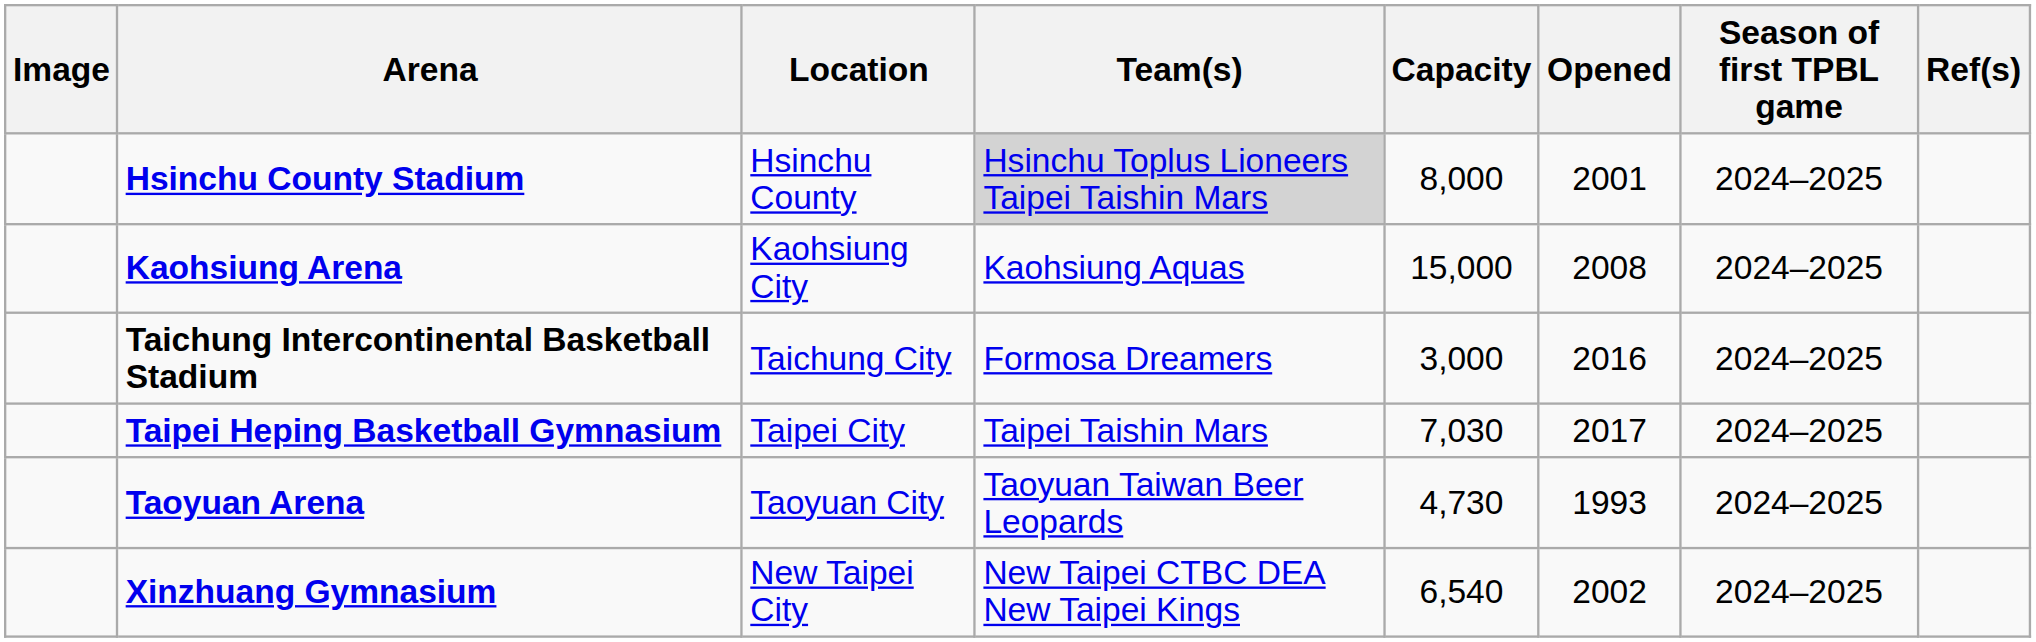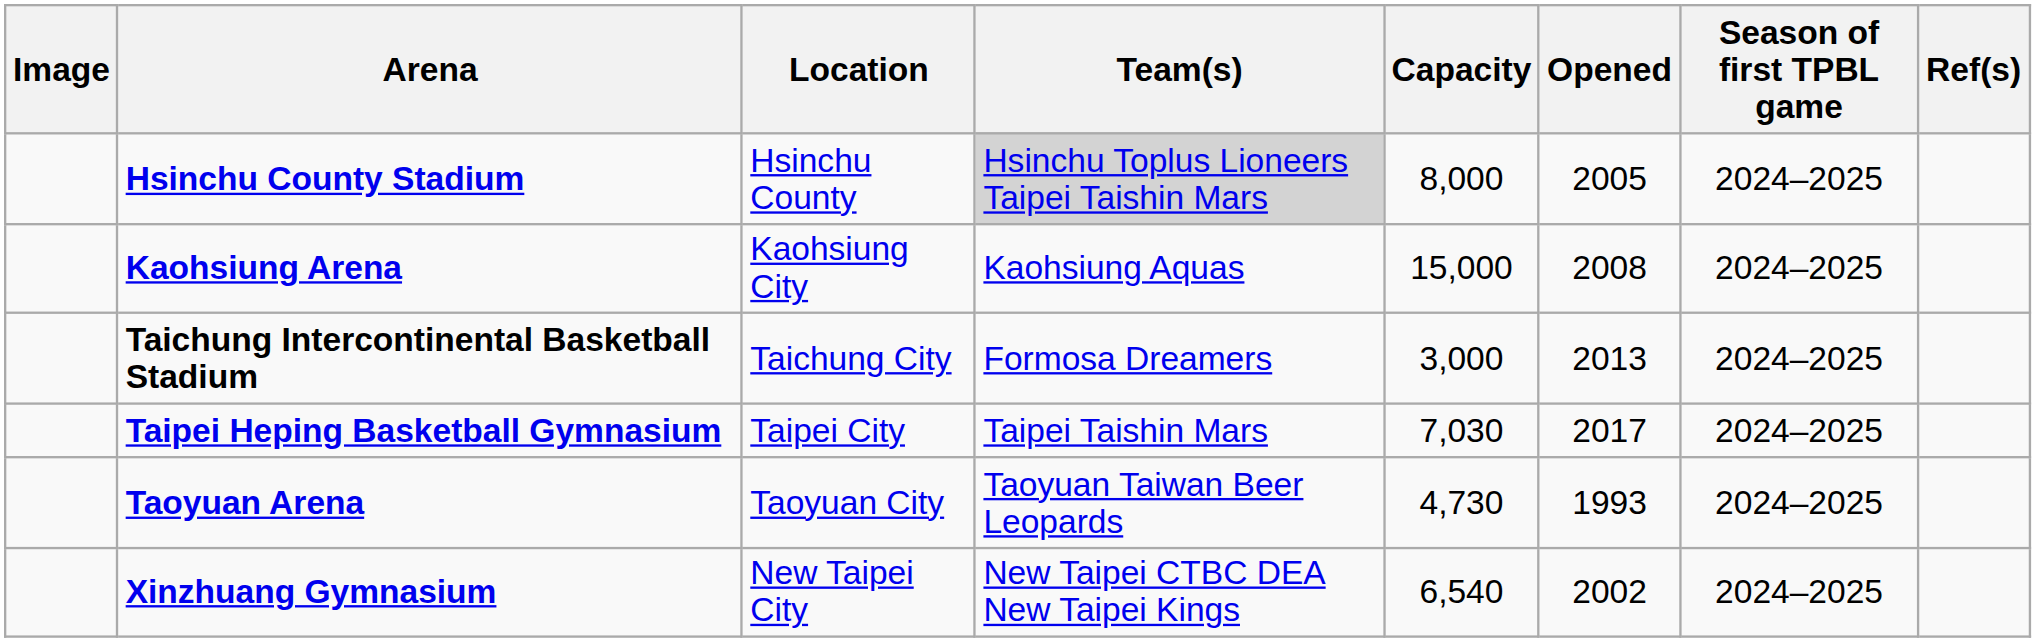 <table class="wikitable sortable plainrowheaders" style="font-size: 90%">
 <tr>
 <th scope="col" class=unsortable>Image</th>
 <th scope="col">Arena</th>
 <th scope="col">Location</th>
 <th scope="col">Team(s)</th>
 <th scope="col">Capacity</th>
 <th scope="col">Opened</th>
 <th scope="col">Season of<br>first TPBL game</th>
 <th scope="col">Ref(s)</th>
 </tr>
 <tr>
 <td></td>
 <td><strong><a href='#'>Hsinchu County Stadium</a></strong></td>
 <td><a href='#'>Hsinchu County</a></td>
 <td style="background: lightgrey;"><a href='#'>Hsinchu Toplus Lioneers</a><br><a href='#'>Taipei Taishin Mars</a></td>
 <td align=center>8,000</td>
-<td align=center>2001</td>
+<td align=center>2005</td>
 <td align=center>2024–2025</td>
 <td align="center"></td>
 </tr>
 <tr>
 <td></td>
 <td><strong><a href='#'>Kaohsiung Arena</a></strong></td>
 <td><a href='#'>Kaohsiung City</a></td>
 <td><a href='#'>Kaohsiung Aquas</a></td>
 <td align=center>15,000</td>
 <td align=center>2008</td>
 <td align=center>2024–2025</td>
 <td align="center"></td>
 </tr>
 <tr>
 <td></td>
 <td><strong>Taichung Intercontinental Basketball Stadium</strong></td>
 <td><a href='#'>Taichung City</a></td>
 <td><a href='#'>Formosa Dreamers</a></td>
 <td align=center>3,000</td>
-<td align=center>2016</td>
+<td align=center>2013</td>
 <td align=center>2024–2025</td>
 <td align="center"></td>
 </tr>
 <tr>
 <td></td>
 <td><strong><a href='#'>Taipei Heping Basketball Gymnasium</a></strong></td>
 <td><a href='#'>Taipei City</a></td>
 <td><a href='#'>Taipei Taishin Mars</a></td>
 <td align=center>7,030</td>
 <td align=center>2017</td>
 <td align=center>2024–2025</td>
 <td align="center"></td>
 </tr>
 <tr>
 <td></td>
 <td><strong><a href='#'>Taoyuan Arena</a></strong></td>
 <td><a href='#'>Taoyuan City</a></td>
 <td><a href='#'>Taoyuan Taiwan Beer Leopards</a></td>
 <td align=center>4,730</td>
 <td align=center>1993</td>
 <td align=center>2024–2025</td>
 <td align="center"></td>
 </tr>
 <tr>
 <td></td>
 <td><strong><a href='#'>Xinzhuang Gymnasium</a></strong></td>
 <td><a href='#'>New Taipei City</a></td>
 <td><a href='#'>New Taipei CTBC DEA</a><br><a href='#'>New Taipei Kings</a></td>
 <td align=center>6,540</td>
 <td align=center>2002</td>
 <td align=center>2024–2025</td>
 <td align="center"></td>
 </tr>
 </table>
